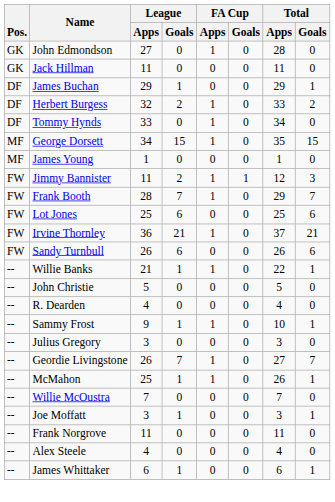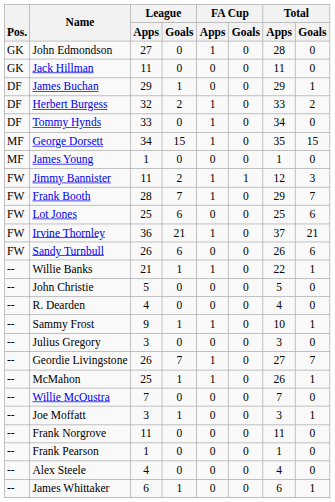 <table class="wikitable" style="text-align:center">
 <tr>
 <th rowspan="2" valign="bottom">Pos.</th>
 <th rowspan="2">Name</th>
 <th colspan="2" width="85">League</th>
 <th colspan="2" width="85">FA Cup</th>
 <th colspan="2" width="85">Total</th>
 </tr>
 <tr>
 <th>Apps</th>
 <th>Goals</th>
 <th>Apps</th>
 <th>Goals</th>
 <th>Apps</th>
 <th>Goals</th>
 </tr>
 <tr>
 <td align="left">GK</td>
 <td align="left">John Edmondson</td>
 <td>27</td>
 <td>0</td>
 <td>1</td>
 <td>0</td>
 <td>28</td>
 <td>0</td>
 </tr>
 <tr>
 <td align="left">GK</td>
 <td align="left"> <a href='#'>Jack Hillman</a></td>
 <td>11</td>
 <td>0</td>
 <td>0</td>
 <td>0</td>
 <td>11</td>
 <td>0</td>
 </tr>
 <tr>
 <td align="left">DF</td>
 <td align="left"> <a href='#'>James Buchan</a></td>
 <td>29</td>
 <td>1</td>
 <td>0</td>
 <td>0</td>
 <td>29</td>
 <td>1</td>
 </tr>
 <tr>
 <td align="left">DF</td>
 <td align="left"> <a href='#'>Herbert Burgess</a></td>
 <td>32</td>
 <td>2</td>
 <td>1</td>
 <td>0</td>
 <td>33</td>
 <td>2</td>
 </tr>
 <tr>
 <td align="left">DF</td>
 <td align="left"> <a href='#'>Tommy Hynds</a></td>
 <td>33</td>
 <td>0</td>
 <td>1</td>
 <td>0</td>
 <td>34</td>
 <td>0</td>
 </tr>
 <tr>
 <td align="left">MF</td>
 <td align="left"> <a href='#'>George Dorsett</a></td>
 <td>34</td>
 <td>15</td>
 <td>1</td>
 <td>0</td>
 <td>35</td>
 <td>15</td>
 </tr>
 <tr>
 <td align="left">MF</td>
 <td align="left"> <a href='#'>James Young</a></td>
 <td>1</td>
 <td>0</td>
 <td>0</td>
 <td>0</td>
 <td>1</td>
 <td>0</td>
 </tr>
 <tr>
 <td align="left">FW</td>
 <td align="left"> <a href='#'>Jimmy Bannister</a></td>
 <td>11</td>
 <td>2</td>
 <td>1</td>
 <td>1</td>
 <td>12</td>
 <td>3</td>
 </tr>
 <tr>
 <td align="left">FW</td>
 <td align="left"> <a href='#'>Frank Booth</a></td>
 <td>28</td>
 <td>7</td>
 <td>1</td>
 <td>0</td>
 <td>29</td>
 <td>7</td>
 </tr>
 <tr>
 <td align="left">FW</td>
 <td align="left"> <a href='#'>Lot Jones</a></td>
 <td>25</td>
 <td>6</td>
 <td>0</td>
 <td>0</td>
 <td>25</td>
 <td>6</td>
 </tr>
 <tr>
 <td align="left">FW</td>
 <td align="left"> <a href='#'>Irvine Thornley</a></td>
 <td>36</td>
 <td>21</td>
 <td>1</td>
 <td>0</td>
 <td>37</td>
 <td>21</td>
 </tr>
 <tr>
 <td align="left">FW</td>
 <td align="left"> <a href='#'>Sandy Turnbull</a></td>
 <td>26</td>
 <td>6</td>
 <td>0</td>
 <td>0</td>
 <td>26</td>
 <td>6</td>
 </tr>
 <tr>
 <td align="left">--</td>
 <td align="left">Willie Banks</td>
 <td>21</td>
 <td>1</td>
 <td>1</td>
 <td>0</td>
 <td>22</td>
 <td>1</td>
 </tr>
 <tr>
 <td align="left">--</td>
 <td align="left">John Christie</td>
 <td>5</td>
 <td>0</td>
 <td>0</td>
 <td>0</td>
 <td>5</td>
 <td>0</td>
 </tr>
 <tr>
 <td align="left">--</td>
 <td align="left">R. Dearden</td>
 <td>4</td>
 <td>0</td>
 <td>0</td>
 <td>0</td>
 <td>4</td>
 <td>0</td>
 </tr>
 <tr>
 <td align="left">--</td>
 <td align="left">Sammy Frost</td>
 <td>9</td>
 <td>1</td>
 <td>1</td>
 <td>0</td>
 <td>10</td>
 <td>1</td>
 </tr>
 <tr>
 <td align="left">--</td>
 <td align="left">Julius Gregory</td>
 <td>3</td>
 <td>0</td>
 <td>0</td>
 <td>0</td>
 <td>3</td>
 <td>0</td>
 </tr>
 <tr>
 <td align="left">--</td>
 <td align="left">Geordie Livingstone</td>
 <td>26</td>
 <td>7</td>
 <td>1</td>
 <td>0</td>
 <td>27</td>
 <td>7</td>
 </tr>
 <tr>
 <td align="left">--</td>
 <td align="left">McMahon</td>
 <td>25</td>
 <td>1</td>
 <td>1</td>
 <td>0</td>
 <td>26</td>
 <td>1</td>
 </tr>
 <tr>
 <td align="left">--</td>
 <td align="left"> <a href='#'>Willie McOustra</a></td>
 <td>7</td>
 <td>0</td>
 <td>0</td>
 <td>0</td>
 <td>7</td>
 <td>0</td>
 </tr>
 <tr>
 <td align="left">--</td>
 <td align="left">Joe Moffatt</td>
 <td>3</td>
 <td>1</td>
 <td>0</td>
 <td>0</td>
 <td>3</td>
 <td>1</td>
 </tr>
 <tr>
 <td align="left">--</td>
 <td align="left">Frank Norgrove</td>
 <td>11</td>
 <td>0</td>
 <td>0</td>
 <td>0</td>
 <td>11</td>
 <td>0</td>
 </tr>
 <tr>
 <td align="left">--</td>
+<td align="left">Frank Pearson</td>
+<td>1</td>
+<td>0</td>
+<td>0</td>
+<td>0</td>
+<td>1</td>
+<td>0</td>
+</tr>
+<tr>
+<td align="left">--</td>
 <td align="left">Alex Steele</td>
 <td>4</td>
 <td>0</td>
 <td>0</td>
 <td>0</td>
 <td>4</td>
 <td>0</td>
 </tr>
 <tr>
 <td align="left">--</td>
 <td align="left">James Whittaker</td>
 <td>6</td>
 <td>1</td>
 <td>0</td>
 <td>0</td>
 <td>6</td>
 <td>1</td>
 </tr>
 </table>
